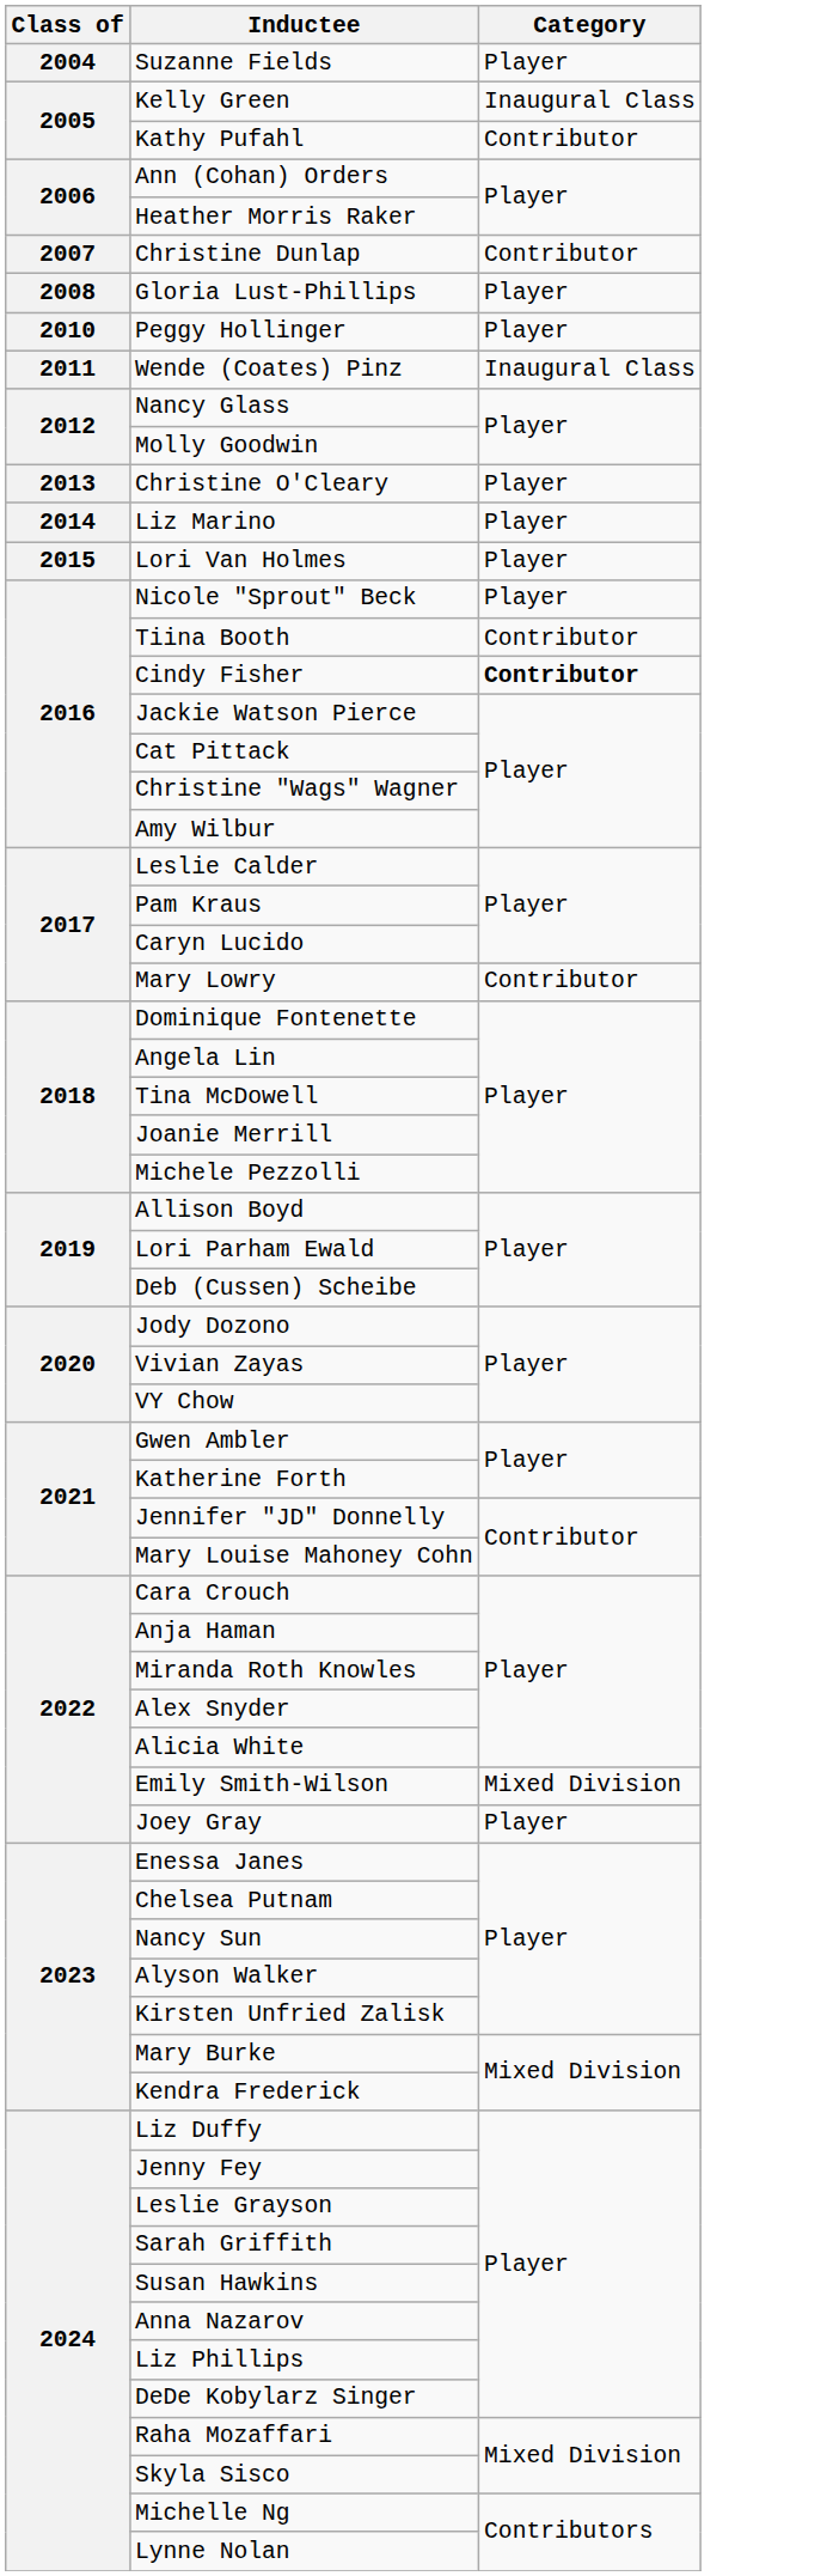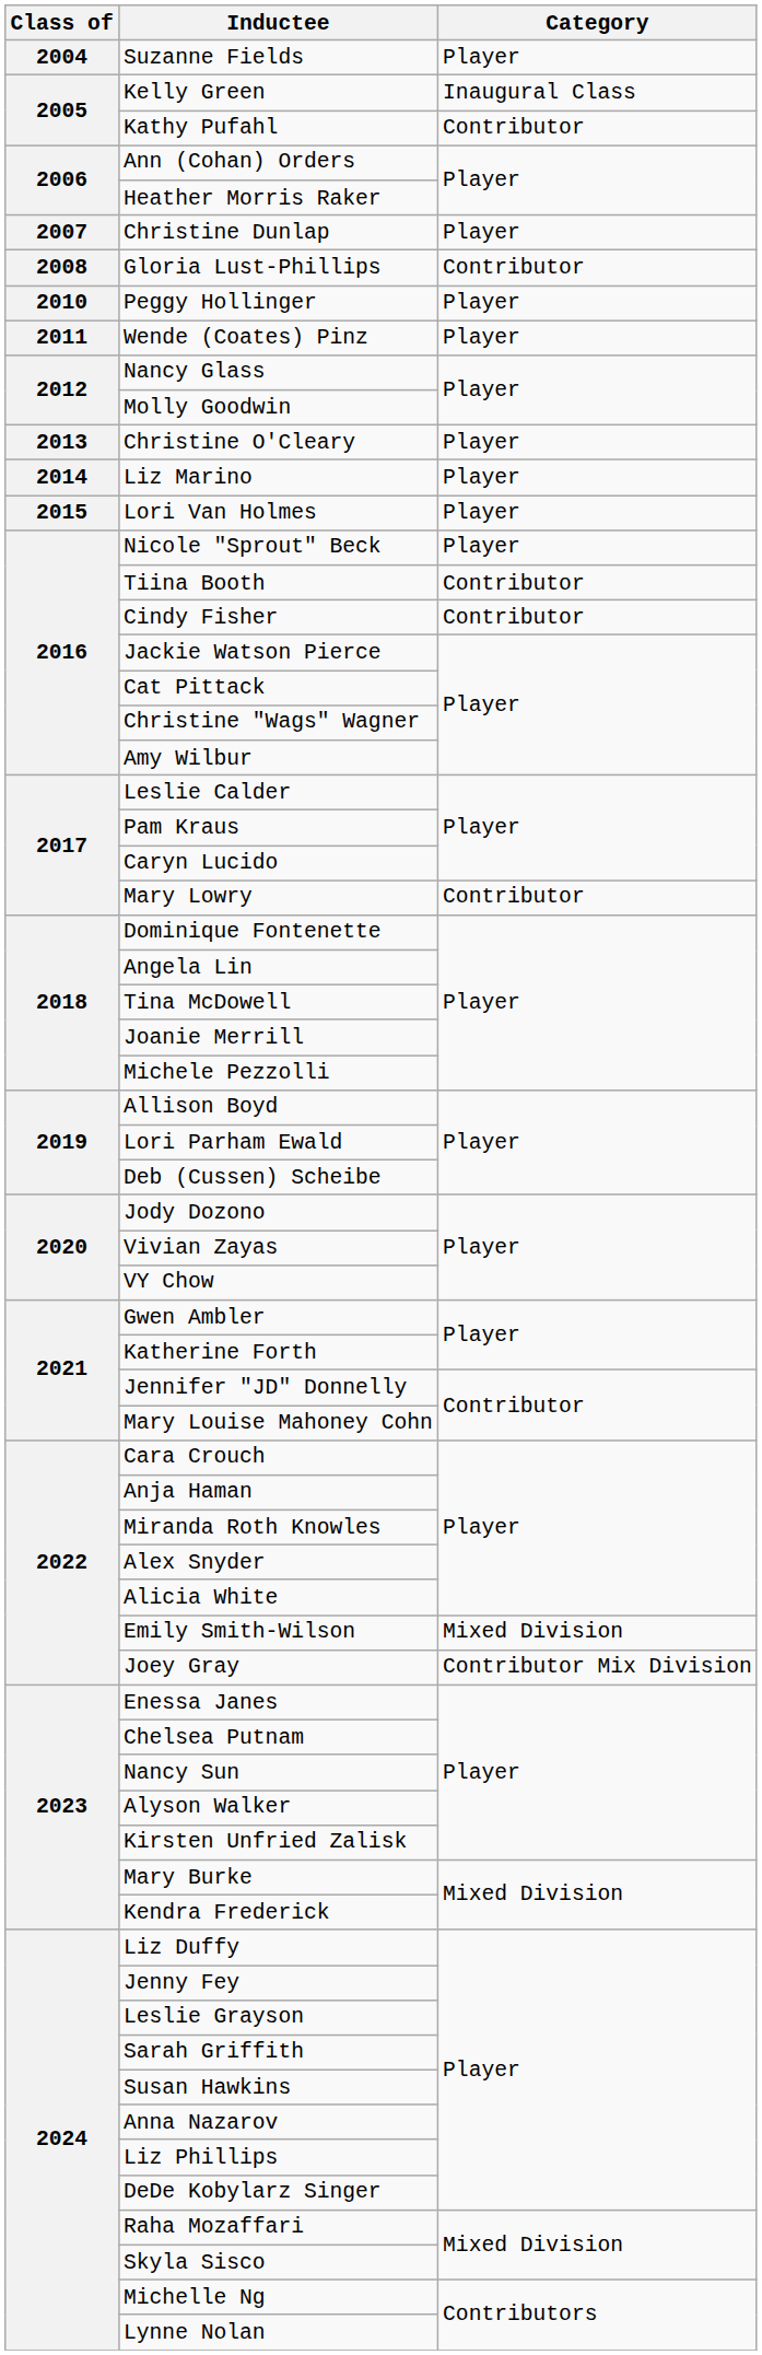 <table class="wikitable sortable">
 <tr>
 <th>Class of</th>
 <th>Inductee</th>
 <th>Category</th>
 </tr>
 <tr>
 <th>2004</th>
 <td data-sort-value="Fields, Suzanne">Suzanne Fields</td>
 <td>Player</td>
 </tr>
 <tr>
 <th rowspan="2">2005</th>
 <td data-sort-value="Green, Kelly">Kelly Green</td>
 <td>Inaugural Class</td>
 </tr>
 <tr>
 <td data-sort-value="Pufahl, Kathy">Kathy Pufahl</td>
 <td>Contributor</td>
 </tr>
 <tr>
 <th rowspan="2">2006</th>
 <td data-sort-value="Orders, Ann">Ann (Cohan) Orders</td>
 <td rowspan="2">Player</td>
 </tr>
 <tr>
 <td data-sort-value="Raker, Heather">Heather Morris Raker</td>
 </tr>
 <tr>
 <th>2007</th>
 <td data-sort-value="Dunlap, Christine">Christine Dunlap</td>
-<td>Contributor</td>
+<td>Player</td>
 </tr>
 <tr>
 <th>2008</th>
 <td data-sort-value="Lust-Phillips, Gloria">Gloria Lust-Phillips</td>
-<td>Player</td>
+<td>Contributor</td>
 </tr>
 <tr>
 <th>2010</th>
 <td data-sort-value="Hollinger, Peggy">Peggy Hollinger</td>
 <td>Player</td>
 </tr>
 <tr>
 <th>2011</th>
 <td data-sort-value="Pinz, Wende">Wende (Coates) Pinz</td>
-<td>Inaugural Class</td>
+<td>Player</td>
 </tr>
 <tr>
 <th rowspan="2">2012</th>
 <td data-sort-value="Glass, Nancy">Nancy Glass</td>
 <td rowspan="2">Player</td>
 </tr>
 <tr>
 <td data-sort-value="Goodwin, Molly">Molly Goodwin</td>
 </tr>
 <tr>
 <th>2013</th>
 <td data-sort-value="O'Cleary, Christine">Christine O'Cleary</td>
 <td>Player</td>
 </tr>
 <tr>
 <th>2014</th>
 <td data-sort-value="Marino, Liz">Liz Marino</td>
 <td>Player</td>
 </tr>
 <tr>
 <th>2015</th>
 <td data-sort-value="Van Holmes, Lori">Lori Van Holmes</td>
 <td>Player</td>
 </tr>
 <tr>
 <th rowspan="7">2016</th>
 <td data-sort-value="Beck, Nicole">Nicole "Sprout" Beck</td>
 <td>Player</td>
 </tr>
 <tr>
 <td data-sort-value="Booth, Tiina">Tiina Booth</td>
 <td>Contributor</td>
 </tr>
 <tr>
 <td data-sort-value="Fisher, Cindy">Cindy Fisher</td>
-<td><strong>Contributor</strong></td>
+<td>Contributor</td>
 </tr>
 <tr>
 <td data-sort-value="Pierce, Jackie">Jackie Watson Pierce</td>
 <td rowspan="4">Player</td>
 </tr>
 <tr>
 <td data-sort-value="Pittack, Cat">Cat Pittack</td>
 </tr>
 <tr>
 <td data-sort-value="Wagner, Christine">Christine "Wags" Wagner</td>
 </tr>
 <tr>
 <td data-sort-value="Wilbur, Amy">Amy Wilbur</td>
 </tr>
 <tr>
 <th rowspan="4">2017</th>
 <td>Leslie Calder</td>
 <td rowspan="3">Player</td>
 </tr>
 <tr>
 <td>Pam Kraus</td>
 </tr>
 <tr>
 <td>Caryn Lucido</td>
 </tr>
 <tr>
 <td>Mary Lowry</td>
 <td>Contributor</td>
 </tr>
 <tr>
 <th rowspan="5">2018</th>
 <td>Dominique Fontenette</td>
 <td rowspan="5">Player</td>
 </tr>
 <tr>
 <td>Angela Lin</td>
 </tr>
 <tr>
 <td>Tina McDowell</td>
 </tr>
 <tr>
 <td>Joanie Merrill</td>
 </tr>
 <tr>
 <td>Michele Pezzolli</td>
 </tr>
 <tr>
 <th rowspan="3">2019</th>
 <td>Allison Boyd</td>
 <td rowspan="3">Player</td>
 </tr>
 <tr>
 <td>Lori Parham Ewald</td>
 </tr>
 <tr>
 <td>Deb (Cussen) Scheibe</td>
 </tr>
 <tr>
 <th rowspan="3">2020</th>
 <td>Jody Dozono</td>
 <td rowspan="3">Player</td>
 </tr>
 <tr>
 <td>Vivian Zayas</td>
 </tr>
 <tr>
 <td>VY Chow</td>
 </tr>
 <tr>
 <th rowspan="4">2021</th>
 <td>Gwen Ambler</td>
 <td rowspan="2">Player</td>
 </tr>
 <tr>
 <td>Katherine Forth</td>
 </tr>
 <tr>
 <td>Jennifer "JD" Donnelly</td>
 <td rowspan="2">Contributor</td>
 </tr>
 <tr>
 <td>Mary Louise Mahoney Cohn</td>
 </tr>
 <tr>
 <th rowspan="7">2022</th>
 <td>Cara Crouch</td>
 <td rowspan="5">Player</td>
 </tr>
 <tr>
 <td>Anja Haman</td>
 </tr>
 <tr>
 <td>Miranda Roth Knowles</td>
 </tr>
 <tr>
 <td>Alex Snyder</td>
 </tr>
 <tr>
 <td>Alicia White</td>
 </tr>
 <tr>
 <td>Emily Smith-Wilson</td>
 <td>Mixed Division</td>
 </tr>
 <tr>
 <td>Joey Gray</td>
-<td>Player</td>
+<td>Contributor Mix Division</td>
 </tr>
 <tr>
 <th rowspan="7">2023</th>
 <td>Enessa Janes</td>
 <td rowspan="5">Player</td>
 </tr>
 <tr>
 <td>Chelsea Putnam</td>
 </tr>
 <tr>
 <td>Nancy Sun</td>
 </tr>
 <tr>
 <td>Alyson Walker</td>
 </tr>
 <tr>
 <td>Kirsten Unfried Zalisk</td>
 </tr>
 <tr>
 <td>Mary Burke</td>
 <td rowspan="2">Mixed Division</td>
 </tr>
 <tr>
 <td>Kendra Frederick</td>
 </tr>
 <tr>
 <th rowspan="12">2024</th>
 <td>Liz Duffy</td>
 <td rowspan="8">Player</td>
 </tr>
 <tr>
 <td>Jenny Fey</td>
 </tr>
 <tr>
 <td>Leslie Grayson</td>
 </tr>
 <tr>
 <td>Sarah Griffith</td>
 </tr>
 <tr>
 <td>Susan Hawkins</td>
 </tr>
 <tr>
 <td>Anna Nazarov</td>
 </tr>
 <tr>
 <td>Liz Phillips</td>
 </tr>
 <tr>
 <td>DeDe Kobylarz Singer</td>
 </tr>
 <tr>
 <td>Raha Mozaffari</td>
 <td rowspan="2">Mixed Division</td>
 </tr>
 <tr>
 <td>Skyla Sisco</td>
 </tr>
 <tr>
 <td>Michelle Ng</td>
 <td rowspan="2">Contributors</td>
 </tr>
 <tr>
 <td>Lynne Nolan</td>
 </tr>
 </table>
